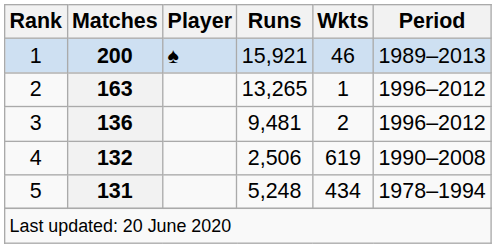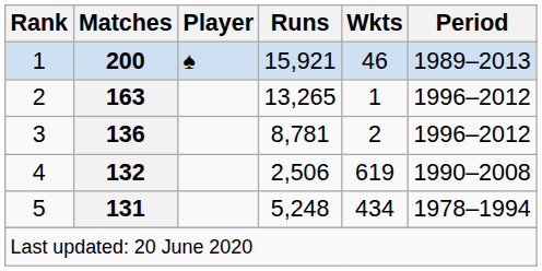 <table class="wikitable sortable">
 <tr>
 <th scope=col>Rank</th>
 <th scope=col>Matches</th>
 <th scope=col>Player</th>
 <th scope=col>Runs</th>
 <th scope=col>Wkts</th>
 <th scope=col>Period</th>
 </tr>
 <tr bgcolor=#cee0f2>
 <td align=center>1</td>
 <th scope=row style="background:#cee0f2; text-align:center;">200</th>
 <td> ♠</td>
 <td align=center>15,921</td>
 <td align=center>46</td>
 <td>1989–2013</td>
 </tr>
 <tr>
 <td align=center>2</td>
 <th scope=row style=text-align:center;>163</th>
 <td></td>
 <td align=center>13,265</td>
 <td align=center>1</td>
 <td>1996–2012</td>
 </tr>
 <tr>
 <td align=center>3</td>
 <th scope=row style=text-align:center;>136</th>
 <td></td>
-<td align=center>9,481</td>
+<td align=center>8,781</td>
 <td align=center>2</td>
 <td>1996–2012</td>
 </tr>
 <tr>
 <td align=center>4</td>
 <th scope=row style=text-align:center;>132</th>
 <td></td>
 <td align=center>2,506</td>
 <td align=center>619</td>
 <td>1990–2008</td>
 </tr>
 <tr>
 <td align=center>5</td>
 <th scope=row style=text-align:center;>131</th>
 <td></td>
 <td align=center>5,248</td>
 <td align=center>434</td>
 <td>1978–1994</td>
 </tr>
 <tr>
 </tr>
 <tr class=sortbottom>
 <td colspan=6><small>Last updated: 20 June 2020</small></td>
 </tr>
 </table>
